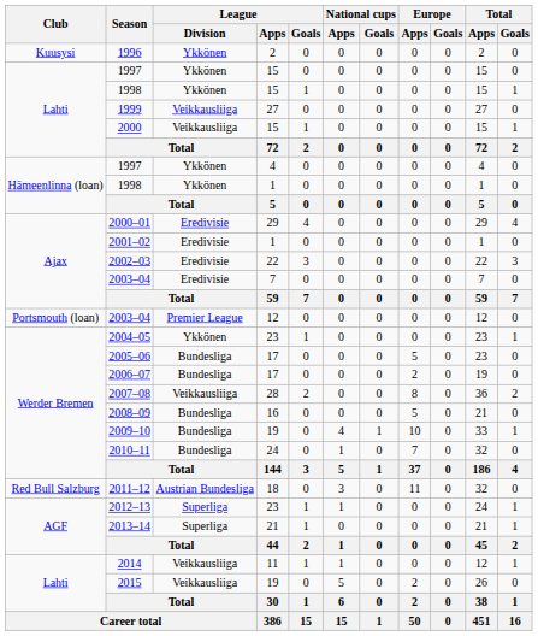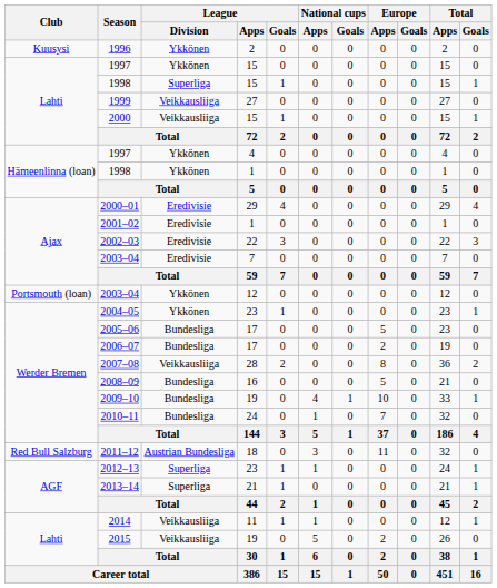 <table class="wikitable" style="text-align:center">
 <tr>
 <th rowspan="2">Club</th>
 <th rowspan="2">Season</th>
 <th colspan="3">League</th>
 <th colspan="2">National cups</th>
 <th colspan="2">Europe</th>
 <th colspan="2">Total</th>
 </tr>
 <tr>
 <th>Division</th>
 <th>Apps</th>
 <th>Goals</th>
 <th>Apps</th>
 <th>Goals</th>
 <th>Apps</th>
 <th>Goals</th>
 <th>Apps</th>
 <th>Goals</th>
 </tr>
 <tr>
 <td><a href='#'>Kuusysi</a></td>
 <td><a href='#'>1996</a></td>
 <td><a href='#'>Ykkönen</a></td>
 <td>2</td>
 <td>0</td>
 <td>0</td>
 <td>0</td>
 <td>0</td>
 <td>0</td>
 <td>2</td>
 <td>0</td>
 </tr>
 <tr>
 <td rowspan="5"><a href='#'>Lahti</a></td>
 <td>1997</td>
 <td>Ykkönen</td>
 <td>15</td>
 <td>0</td>
 <td>0</td>
 <td>0</td>
 <td>0</td>
 <td>0</td>
 <td>15</td>
 <td>0</td>
 </tr>
 <tr>
 <td>1998</td>
-<td>Ykkönen</td>
+<td><a href='#'>Superliga</a></td>
 <td>15</td>
 <td>1</td>
 <td>0</td>
 <td>0</td>
 <td>0</td>
 <td>0</td>
 <td>15</td>
 <td>1</td>
 </tr>
 <tr>
 <td><a href='#'>1999</a></td>
 <td><a href='#'>Veikkausliiga</a></td>
 <td>27</td>
 <td>0</td>
 <td>0</td>
 <td>0</td>
 <td>0</td>
 <td>0</td>
 <td>27</td>
 <td>0</td>
 </tr>
 <tr>
 <td><a href='#'>2000</a></td>
 <td>Veikkausliiga</td>
 <td>15</td>
 <td>1</td>
 <td>0</td>
 <td>0</td>
 <td>0</td>
 <td>0</td>
 <td>15</td>
 <td>1</td>
 </tr>
 <tr>
 <th colspan="2">Total</th>
 <th>72</th>
 <th>2</th>
 <th>0</th>
 <th>0</th>
 <th>0</th>
 <th>0</th>
 <th>72</th>
 <th>2</th>
 </tr>
 <tr>
 <td rowspan="3"><a href='#'>Hämeenlinna</a> (loan)</td>
 <td>1997</td>
 <td>Ykkönen</td>
 <td>4</td>
 <td>0</td>
 <td>0</td>
 <td>0</td>
 <td>0</td>
 <td>0</td>
 <td>4</td>
 <td>0</td>
 </tr>
 <tr>
 <td>1998</td>
 <td>Ykkönen</td>
 <td>1</td>
 <td>0</td>
 <td>0</td>
 <td>0</td>
 <td>0</td>
 <td>0</td>
 <td>1</td>
 <td>0</td>
 </tr>
 <tr>
 <th colspan="2">Total</th>
 <th>5</th>
 <th>0</th>
 <th>0</th>
 <th>0</th>
 <th>0</th>
 <th>0</th>
 <th>5</th>
 <th>0</th>
 </tr>
 <tr>
 <td rowspan="5"><a href='#'>Ajax</a></td>
 <td><a href='#'>2000–01</a></td>
 <td><a href='#'>Eredivisie</a></td>
 <td>29</td>
 <td>4</td>
 <td>0</td>
 <td>0</td>
 <td>0</td>
 <td>0</td>
 <td>29</td>
 <td>4</td>
 </tr>
 <tr>
 <td><a href='#'>2001–02</a></td>
 <td>Eredivisie</td>
 <td>1</td>
 <td>0</td>
 <td>0</td>
 <td>0</td>
 <td>0</td>
 <td>0</td>
 <td>1</td>
 <td>0</td>
 </tr>
 <tr>
 <td><a href='#'>2002–03</a></td>
 <td>Eredivisie</td>
 <td>22</td>
 <td>3</td>
 <td>0</td>
 <td>0</td>
 <td>0</td>
 <td>0</td>
 <td>22</td>
 <td>3</td>
 </tr>
 <tr>
 <td><a href='#'>2003–04</a></td>
 <td>Eredivisie</td>
 <td>7</td>
 <td>0</td>
 <td>0</td>
 <td>0</td>
 <td>0</td>
 <td>0</td>
 <td>7</td>
 <td>0</td>
 </tr>
 <tr>
 <th colspan="2">Total</th>
 <th>59</th>
 <th>7</th>
 <th>0</th>
 <th>0</th>
 <th>0</th>
 <th>0</th>
 <th>59</th>
 <th>7</th>
 </tr>
 <tr>
 <td><a href='#'>Portsmouth</a> (loan)</td>
 <td><a href='#'>2003–04</a></td>
-<td><a href='#'>Premier League</a></td>
+<td>Ykkönen</td>
 <td>12</td>
 <td>0</td>
 <td>0</td>
 <td>0</td>
 <td>0</td>
 <td>0</td>
 <td>12</td>
 <td>0</td>
 </tr>
 <tr>
 <td rowspan="8"><a href='#'>Werder Bremen</a></td>
 <td><a href='#'>2004–05</a></td>
 <td>Ykkönen</td>
 <td>23</td>
 <td>1</td>
 <td>0</td>
 <td>0</td>
 <td>0</td>
 <td>0</td>
 <td>23</td>
 <td>1</td>
 </tr>
 <tr>
 <td><a href='#'>2005–06</a></td>
 <td>Bundesliga</td>
 <td>17</td>
 <td>0</td>
 <td>0</td>
 <td>0</td>
 <td>5</td>
 <td>0</td>
 <td>23</td>
 <td>0</td>
 </tr>
 <tr>
 <td><a href='#'>2006–07</a></td>
 <td>Bundesliga</td>
 <td>17</td>
 <td>0</td>
 <td>0</td>
 <td>0</td>
 <td>2</td>
 <td>0</td>
 <td>19</td>
 <td>0</td>
 </tr>
 <tr>
 <td><a href='#'>2007–08</a></td>
 <td>Veikkausliiga</td>
 <td>28</td>
 <td>2</td>
 <td>0</td>
 <td>0</td>
 <td>8</td>
 <td>0</td>
 <td>36</td>
 <td>2</td>
 </tr>
 <tr>
 <td><a href='#'>2008–09</a></td>
 <td>Bundesliga</td>
 <td>16</td>
 <td>0</td>
 <td>0</td>
 <td>0</td>
 <td>5</td>
 <td>0</td>
 <td>21</td>
 <td>0</td>
 </tr>
 <tr>
 <td><a href='#'>2009–10</a></td>
 <td>Bundesliga</td>
 <td>19</td>
 <td>0</td>
 <td>4</td>
 <td>1</td>
 <td>10</td>
 <td>0</td>
 <td>33</td>
 <td>1</td>
 </tr>
 <tr>
 <td><a href='#'>2010–11</a></td>
 <td>Bundesliga</td>
 <td>24</td>
 <td>0</td>
 <td>1</td>
 <td>0</td>
 <td>7</td>
 <td>0</td>
 <td>32</td>
 <td>0</td>
 </tr>
 <tr>
 <th colspan="2">Total</th>
 <th>144</th>
 <th>3</th>
 <th>5</th>
 <th>1</th>
 <th>37</th>
 <th>0</th>
 <th>186</th>
 <th>4</th>
 </tr>
 <tr>
 <td><a href='#'>Red Bull Salzburg</a></td>
 <td><a href='#'>2011–12</a></td>
 <td><a href='#'>Austrian Bundesliga</a></td>
 <td>18</td>
 <td>0</td>
 <td>3</td>
 <td>0</td>
 <td>11</td>
 <td>0</td>
 <td>32</td>
 <td>0</td>
 </tr>
 <tr>
 <td rowspan="3"><a href='#'>AGF</a></td>
 <td><a href='#'>2012–13</a></td>
 <td><a href='#'>Superliga</a></td>
 <td>23</td>
 <td>1</td>
 <td>1</td>
 <td>0</td>
 <td>0</td>
 <td>0</td>
 <td>24</td>
 <td>1</td>
 </tr>
 <tr>
 <td><a href='#'>2013–14</a></td>
 <td>Superliga</td>
 <td>21</td>
 <td>1</td>
 <td>0</td>
 <td>0</td>
 <td>0</td>
 <td>0</td>
 <td>21</td>
 <td>1</td>
 </tr>
 <tr>
 <th colspan="2">Total</th>
 <th>44</th>
 <th>2</th>
 <th>1</th>
 <th>0</th>
 <th>0</th>
 <th>0</th>
 <th>45</th>
 <th>2</th>
 </tr>
 <tr>
 <td rowspan="3"><a href='#'>Lahti</a></td>
 <td><a href='#'>2014</a></td>
 <td>Veikkausliiga</td>
 <td>11</td>
 <td>1</td>
 <td>1</td>
 <td>0</td>
 <td>0</td>
 <td>0</td>
 <td>12</td>
 <td>1</td>
 </tr>
 <tr>
 <td><a href='#'>2015</a></td>
 <td>Veikkausliiga</td>
 <td>19</td>
 <td>0</td>
 <td>5</td>
 <td>0</td>
 <td>2</td>
 <td>0</td>
 <td>26</td>
 <td>0</td>
 </tr>
 <tr>
 <th colspan="2">Total</th>
 <th>30</th>
 <th>1</th>
 <th>6</th>
 <th>0</th>
 <th>2</th>
 <th>0</th>
 <th>38</th>
 <th>1</th>
 </tr>
 <tr>
 <th colspan="3">Career total</th>
 <th>386</th>
 <th>15</th>
 <th>15</th>
 <th>1</th>
 <th>50</th>
 <th>0</th>
 <th>451</th>
 <th>16</th>
 </tr>
 </table>
